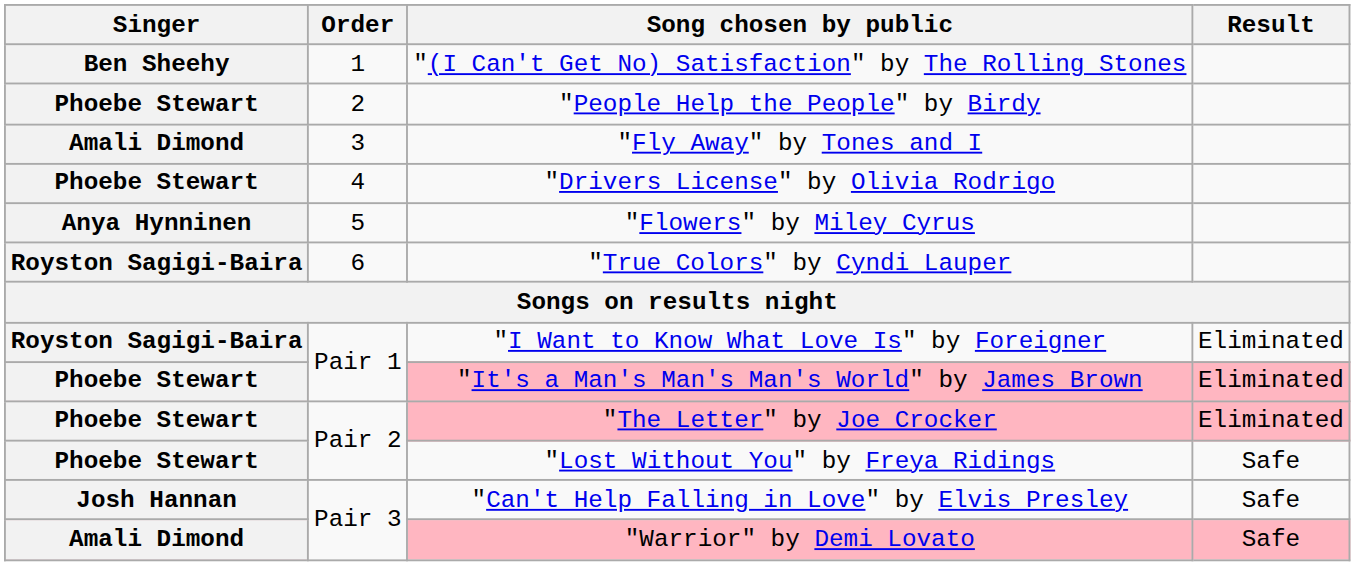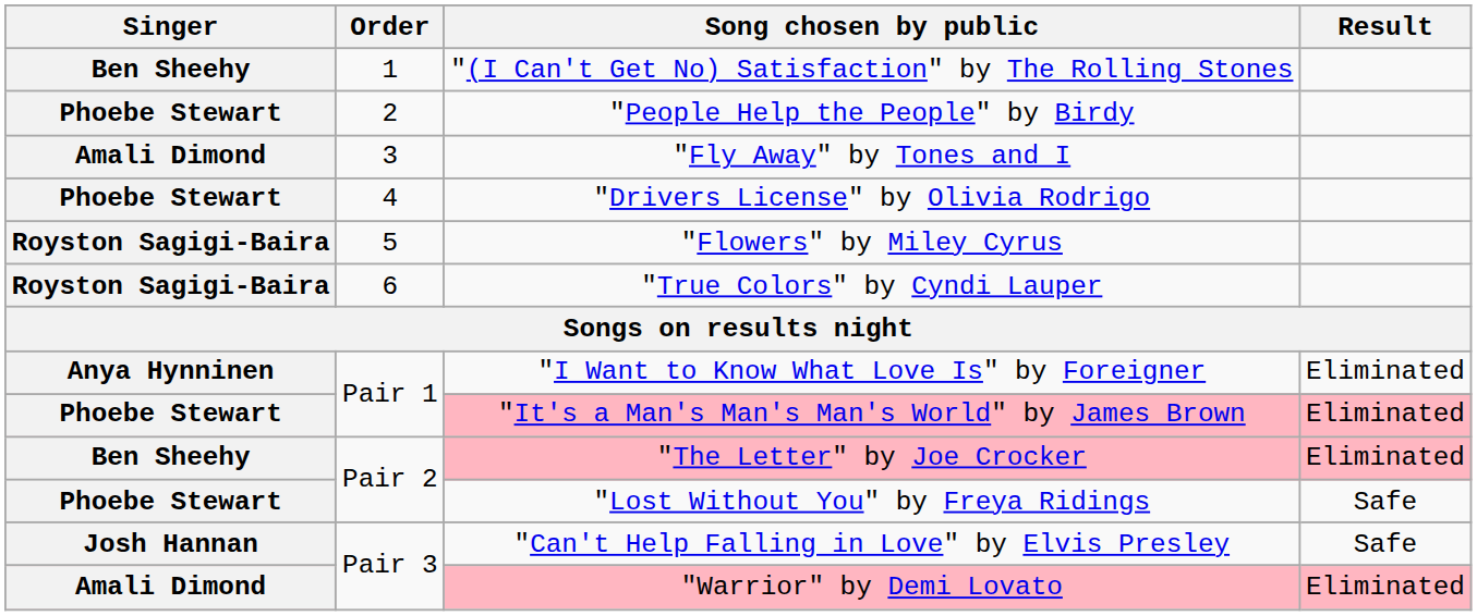 <table class="wikitable plainrowheaders" style="text-align:center;">
 <tr>
 <th scope="col">Singer</th>
 <th scope="col">Order</th>
 <th scope="col">Song chosen by public</th>
 <th scope="col">Result</th>
 </tr>
 <tr>
 <th>Ben Sheehy</th>
 <td>1</td>
 <td>"<a href='#'>(I Can't Get No) Satisfaction</a>" by <a href='#'>The Rolling Stones</a></td>
 <td></td>
 </tr>
 <tr>
 <th>Phoebe Stewart</th>
 <td>2</td>
 <td>"<a href='#'>People Help the People</a>" by <a href='#'>Birdy</a></td>
 <td></td>
 </tr>
 <tr>
 <th>Amali Dimond</th>
 <td>3</td>
 <td>"<a href='#'>Fly Away</a>" by <a href='#'>Tones and I</a></td>
 <td></td>
 </tr>
 <tr>
 <th>Phoebe Stewart</th>
 <td>4</td>
 <td>"<a href='#'>Drivers License</a>" by <a href='#'>Olivia Rodrigo</a></td>
 <td></td>
 </tr>
 <tr>
-<th>Anya Hynninen</th>
+<th>Royston Sagigi-Baira</th>
 <td>5</td>
 <td>"<a href='#'>Flowers</a>" by <a href='#'>Miley Cyrus</a></td>
 <td></td>
 </tr>
 <tr>
 <th>Royston Sagigi-Baira</th>
 <td>6</td>
 <td>"<a href='#'>True Colors</a>" by <a href='#'>Cyndi Lauper</a></td>
 <td></td>
 </tr>
 <tr>
 <th colspan="4">Songs on results night</th>
 </tr>
 <tr>
-<th>Royston Sagigi-Baira</th>
+<th>Anya Hynninen</th>
 <td rowspan=2>Pair 1</td>
 <td>"<a href='#'>I Want to Know What Love Is</a>" by <a href='#'>Foreigner</a></td>
 <td>Eliminated</td>
 </tr>
 <tr style="background-color:lightpink"|>
 <th>Phoebe Stewart</th>
 <td>"<a href='#'>It's a Man's Man's Man's World</a>" by <a href='#'>James Brown</a></td>
 <td>Eliminated</td>
 </tr>
 <tr>
-<th>Phoebe Stewart</th>
+<th>Ben Sheehy</th>
 <td rowspan=2>Pair 2</td>
 <td style="background-color:lightpink">"<a href='#'>The Letter</a>" by <a href='#'>Joe Crocker</a></td>
 <td style="background-color:lightpink">Eliminated</td>
 </tr>
 <tr>
 <th>Phoebe Stewart</th>
 <td>"<a href='#'>Lost Without You</a>" by <a href='#'>Freya Ridings</a></td>
 <td>Safe</td>
 </tr>
 <tr>
 <th>Josh Hannan</th>
 <td rowspan=2>Pair 3</td>
 <td>"<a href='#'>Can't Help Falling in Love</a>" by <a href='#'>Elvis Presley</a></td>
 <td>Safe</td>
 </tr>
 <tr style="background-color:lightpink"|>
 <th>Amali Dimond</th>
 <td>"Warrior" by <a href='#'>Demi Lovato</a></td>
-<td>Safe</td>
+<td>Eliminated</td>
 </tr>
 </table>
